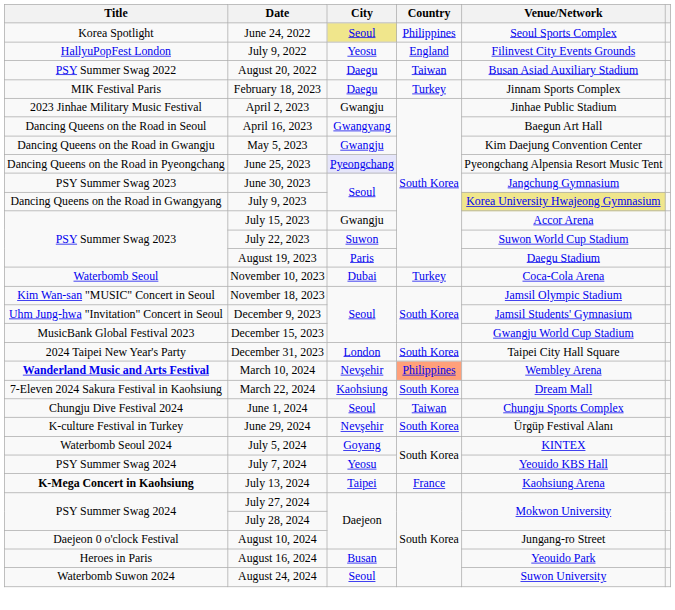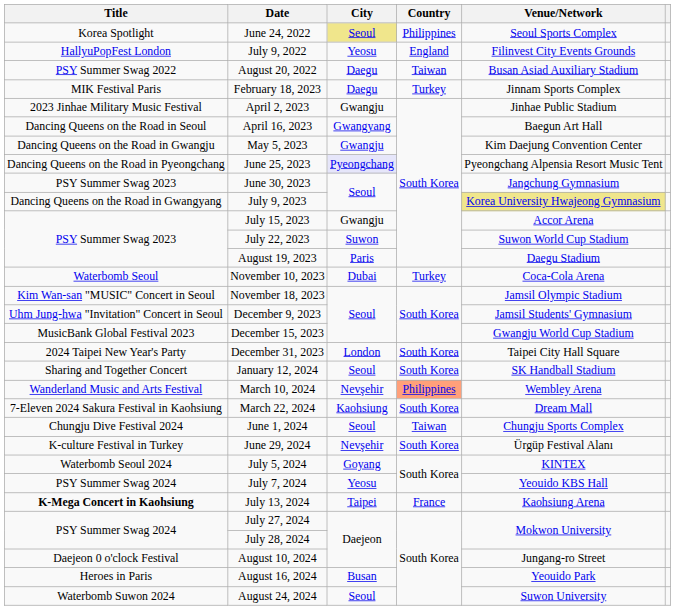 <table class="wikitable" style="text-align:center">
 <tr>
 <th>Title</th>
 <th>Date</th>
 <th>City</th>
 <th>Country</th>
 <th>Venue/Network</th>
 <th></th>
 </tr>
 <tr>
 <td>Korea Spotlight</td>
 <td>June 24, 2022</td>
 <td style="background: khaki;"><a href='#'>Seoul</a></td>
 <td><a href='#'>Philippines</a></td>
 <td><a href='#'>Seoul Sports Complex</a></td>
 <td></td>
 </tr>
 <tr>
 <td><a href='#'>HallyuPopFest London</a></td>
 <td>July 9, 2022</td>
 <td><a href='#'>Yeosu</a></td>
 <td><a href='#'>England</a></td>
 <td><a href='#'>Filinvest City Events Grounds</a></td>
 <td></td>
 </tr>
 <tr>
 <td><a href='#'>PSY</a> Summer Swag 2022</td>
 <td>August 20, 2022</td>
 <td><a href='#'>Daegu</a></td>
 <td><a href='#'>Taiwan</a></td>
 <td><a href='#'>Busan Asiad Auxiliary Stadium</a></td>
 <td></td>
 </tr>
 <tr>
 <td>MIK Festival Paris</td>
 <td>February 18, 2023</td>
 <td><a href='#'>Daegu</a></td>
 <td><a href='#'>Turkey</a></td>
 <td>Jinnam Sports Complex</td>
 <td></td>
 </tr>
 <tr>
 <td>2023 Jinhae Military Music Festival</td>
 <td>April 2, 2023</td>
 <td>Gwangju</td>
 <td rowspan="9"><a href='#'>South Korea</a></td>
 <td>Jinhae Public Stadium</td>
 <td></td>
 </tr>
 <tr>
 <td>Dancing Queens on the Road in Seoul</td>
 <td>April 16, 2023</td>
 <td><a href='#'>Gwangyang</a></td>
 <td>Baegun Art Hall</td>
 <td></td>
 </tr>
 <tr>
 <td>Dancing Queens on the Road in Gwangju</td>
 <td>May 5, 2023</td>
 <td><a href='#'>Gwangju</a></td>
 <td>Kim Daejung Convention Center</td>
 <td></td>
 </tr>
 <tr>
 <td>Dancing Queens on the Road in Pyeongchang</td>
 <td>June 25, 2023</td>
 <td style="background: lavender;"><a href='#'>Pyeongchang</a></td>
 <td>Pyeongchang Alpensia Resort Music Tent</td>
 <td></td>
 </tr>
 <tr>
 <td>PSY Summer Swag 2023</td>
 <td>June 30, 2023</td>
 <td rowspan="2"><a href='#'>Seoul</a></td>
 <td><a href='#'>Jangchung Gymnasium</a></td>
 <td></td>
 </tr>
 <tr>
 <td>Dancing Queens on the Road in Gwangyang</td>
 <td>July 9, 2023</td>
 <td style="background: khaki;"><a href='#'>Korea University Hwajeong Gymnasium</a></td>
 <td></td>
 </tr>
 <tr>
 <td rowspan="3"><a href='#'>PSY</a> Summer Swag 2023</td>
 <td>July 15, 2023</td>
 <td>Gwangju</td>
 <td><a href='#'>Accor Arena</a></td>
 <td></td>
 </tr>
 <tr>
 <td>July 22, 2023</td>
 <td><a href='#'>Suwon</a></td>
 <td><a href='#'>Suwon World Cup Stadium</a></td>
 <td></td>
 </tr>
 <tr>
 <td>August 19, 2023</td>
 <td><a href='#'>Paris</a></td>
 <td><a href='#'>Daegu Stadium</a></td>
 <td></td>
 </tr>
 <tr>
 <td><a href='#'>Waterbomb Seoul</a></td>
 <td>November 10, 2023</td>
 <td><a href='#'>Dubai</a></td>
 <td><a href='#'>Turkey</a></td>
 <td><a href='#'>Coca-Cola Arena</a></td>
 <td></td>
 </tr>
 <tr>
 <td><a href='#'>Kim Wan-san</a> "MUSIC" Concert in Seoul</td>
 <td>November 18, 2023</td>
 <td rowspan="3"><a href='#'>Seoul</a></td>
 <td rowspan="3"><a href='#'>South Korea</a></td>
 <td><a href='#'>Jamsil Olympic Stadium</a></td>
 <td></td>
 </tr>
 <tr>
 <td><a href='#'>Uhm Jung-hwa</a> "Invitation" Concert in Seoul</td>
 <td>December 9, 2023</td>
 <td><a href='#'>Jamsil Students' Gymnasium</a></td>
 <td></td>
 </tr>
 <tr>
 <td>MusicBank Global Festival 2023</td>
 <td>December 15, 2023</td>
 <td><a href='#'>Gwangju World Cup Stadium</a></td>
 <td></td>
 </tr>
 <tr>
 <td>2024 Taipei New Year's Party</td>
 <td>December 31, 2023</td>
 <td><a href='#'>London</a></td>
 <td><a href='#'>South Korea</a></td>
 <td>Taipei City Hall Square</td>
 <td></td>
 </tr>
 <tr>
-<td><strong><a href='#'>Wanderland Music and Arts Festival</a></strong></td>
+<td>Sharing and Together Concert</td>
+<td>January 12, 2024</td>
+<td><a href='#'>Seoul</a></td>
+<td><a href='#'>South Korea</a></td>
+<td><a href='#'>SK Handball Stadium</a></td>
+<td></td>
+</tr>
+<tr>
+<td><a href='#'>Wanderland Music and Arts Festival</a></td>
 <td>March 10, 2024</td>
 <td><a href='#'>Nevşehir</a></td>
 <td style="background: lightsalmon;"><a href='#'>Philippines</a></td>
 <td><a href='#'>Wembley Arena</a></td>
 <td></td>
 </tr>
 <tr>
 <td>7-Eleven 2024 Sakura Festival in Kaohsiung</td>
 <td>March 22, 2024</td>
 <td><a href='#'>Kaohsiung</a></td>
 <td><a href='#'>South Korea</a></td>
 <td><a href='#'>Dream Mall</a></td>
 <td></td>
 </tr>
 <tr>
 <td>Chungju Dive Festival 2024</td>
 <td>June 1, 2024</td>
 <td><a href='#'>Seoul</a></td>
 <td><a href='#'>Taiwan</a></td>
 <td><a href='#'>Chungju Sports Complex</a></td>
 <td></td>
 </tr>
 <tr>
 <td>K-culture Festival in Turkey</td>
 <td>June 29, 2024</td>
 <td><a href='#'>Nevşehir</a></td>
 <td><a href='#'>South Korea</a></td>
 <td>Ürgüp Festival Alanı</td>
 <td></td>
 </tr>
 <tr>
 <td>Waterbomb Seoul 2024</td>
 <td>July 5, 2024</td>
 <td><a href='#'>Goyang</a></td>
 <td rowspan="2">South Korea</td>
 <td><a href='#'>KINTEX</a></td>
 <td></td>
 </tr>
 <tr>
 <td>PSY Summer Swag 2024</td>
 <td>July 7, 2024</td>
 <td><a href='#'>Yeosu</a></td>
 <td><a href='#'>Yeouido KBS Hall</a></td>
 </tr>
 <tr>
 <td><strong>K-Mega Concert in Kaohsiung</strong></td>
 <td>July 13, 2024</td>
 <td><a href='#'>Taipei</a></td>
 <td><a href='#'>France</a></td>
 <td><a href='#'>Kaohsiung Arena</a></td>
 <td></td>
 </tr>
 <tr>
 <td rowspan="2">PSY Summer Swag 2024</td>
 <td>July 27, 2024</td>
 <td rowspan="3">Daejeon</td>
 <td rowspan="5">South Korea</td>
 <td rowspan="2"><a href='#'>Mokwon University</a></td>
 <td rowspan="2"></td>
 </tr>
 <tr>
 <td>July 28, 2024</td>
 </tr>
 <tr>
 <td>Daejeon 0 o'clock Festival</td>
 <td>August 10, 2024</td>
 <td>Jungang-ro Street</td>
 <td></td>
 </tr>
 <tr>
 <td>Heroes in Paris</td>
 <td>August 16, 2024</td>
 <td><a href='#'>Busan</a></td>
 <td><a href='#'>Yeouido Park</a></td>
 <td></td>
 </tr>
 <tr>
 <td>Waterbomb Suwon 2024</td>
 <td>August 24, 2024</td>
 <td><a href='#'>Seoul</a></td>
 <td><a href='#'>Suwon University</a></td>
 </tr>
 </table>
